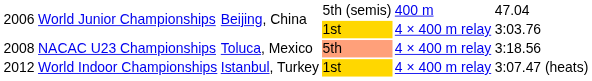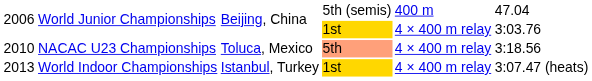 <table>
 <tr>
 <td rowspan=2>2006</td>
 <td rowspan=2><a href='#'>World Junior Championships</a></td>
 <td rowspan=2><a href='#'>Beijing</a>, China</td>
 <td>5th (semis)</td>
 <td><a href='#'>400 m</a></td>
 <td>47.04</td>
 </tr>
 <tr>
 <td bgcolor=gold>1st</td>
 <td><a href='#'>4 × 400 m relay</a></td>
 <td>3:03.76</td>
 </tr>
 <tr>
-<td>2008</td>
+<td>2010</td>
 <td><a href='#'>NACAC U23 Championships</a></td>
 <td><a href='#'>Toluca</a>, Mexico</td>
 <td style="background: lightsalmon;">5th</td>
 <td><a href='#'>4 × 400 m relay</a></td>
 <td>3:18.56</td>
 </tr>
 <tr>
-<td>2012</td>
+<td>2013</td>
 <td><a href='#'>World Indoor Championships</a></td>
 <td><a href='#'>Istanbul</a>, Turkey</td>
 <td bgcolor=gold>1st</td>
 <td><a href='#'>4 × 400 m relay</a></td>
 <td>3:07.47 (heats)</td>
 </tr>
 </table>
